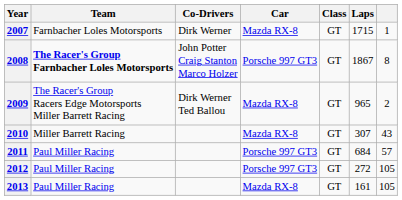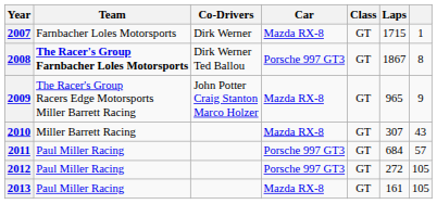 <table class="wikitable" style="text-align:center; font-size:90%">
 <tr>
 <th>Year</th>
 <th>Team</th>
 <th>Co-Drivers</th>
 <th>Car</th>
 <th>Class</th>
 <th>Laps</th>
 <th></th>
 </tr>
 <tr>
 <th><a href='#'>2007</a></th>
 <td align="left"> Farnbacher Loles Motorsports</td>
 <td align="left"> Dirk Werner</td>
 <td align="left"><a href='#'>Mazda RX-8</a></td>
 <td>GT</td>
 <td>1715</td>
 <td>1</td>
 </tr>
 <tr>
 <th><a href='#'>2008</a></th>
 <td align="left"><strong> <a href='#'>The Racer's Group</a><br> Farnbacher Loles Motorsports</strong></td>
-<td align="left"> John Potter<br> <a href='#'>Craig Stanton</a><br> <a href='#'>Marco Holzer</a></td>
+<td align="left"> Dirk Werner<br> Ted Ballou</td>
 <td align="left"><a href='#'>Porsche 997 GT3</a></td>
 <td>GT</td>
 <td>1867</td>
 <td>8</td>
 </tr>
 <tr>
 <th><a href='#'>2009</a></th>
 <td align="left"> <a href='#'>The Racer's Group</a><br> Racers Edge Motorsports<br> Miller Barrett Racing</td>
-<td align="left"> Dirk Werner<br> Ted Ballou</td>
+<td align="left"> John Potter<br> <a href='#'>Craig Stanton</a><br> <a href='#'>Marco Holzer</a></td>
 <td align="left"><a href='#'>Mazda RX-8</a></td>
 <td>GT</td>
 <td>965</td>
-<td>2</td>
+<td>9</td>
 </tr>
 <tr>
 <th><a href='#'>2010</a></th>
 <td align="left"> Miller Barrett Racing</td>
 <td align="left"></td>
 <td align="left"><a href='#'>Mazda RX-8</a></td>
 <td>GT</td>
 <td>307</td>
 <td>43</td>
 </tr>
 <tr>
 <th><a href='#'>2011</a></th>
 <td align="left"> <a href='#'>Paul Miller Racing</a></td>
 <td align="left"></td>
 <td align="left"><a href='#'>Porsche 997 GT3</a></td>
 <td>GT</td>
 <td>684</td>
 <td>57</td>
 </tr>
 <tr>
 <th><a href='#'>2012</a></th>
 <td align="left"> <a href='#'>Paul Miller Racing</a></td>
 <td align="left"></td>
 <td align="left"><a href='#'>Porsche 997 GT3</a></td>
 <td>GT</td>
 <td>272</td>
 <td>105</td>
 </tr>
 <tr>
 <th><a href='#'>2013</a></th>
 <td align="left"> <a href='#'>Paul Miller Racing</a></td>
 <td align="left"></td>
 <td align="left"><a href='#'>Mazda RX-8</a></td>
 <td>GT</td>
 <td>161</td>
 <td>105</td>
 </tr>
 </table>
